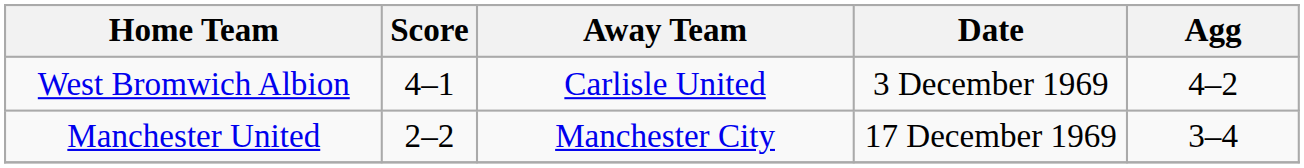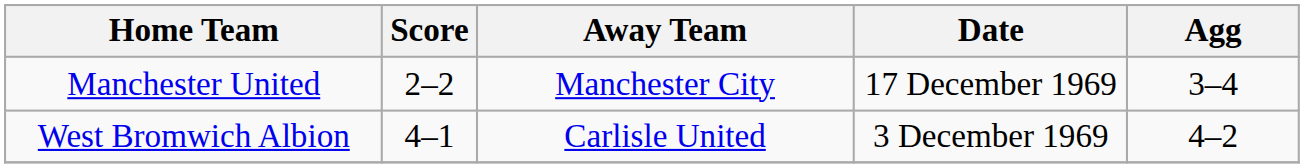 <table class="wikitable" style="text-align:center;">
 <tr>
 <th width=175>Home Team</th>
 <th width=20>Score</th>
 <th width=175>Away Team</th>
 <th width=125>Date</th>
 <th width=75>Agg</th>
 </tr>
 <tr>
+<td><a href='#'>Manchester United</a></td>
+<td>2–2</td>
+<td><a href='#'>Manchester City</a></td>
+<td>17 December 1969</td>
+<td>3–4</td>
+</tr>
+<tr>
 <td><a href='#'>West Bromwich Albion</a></td>
 <td>4–1</td>
 <td><a href='#'>Carlisle United</a></td>
 <td>3 December 1969</td>
 <td>4–2</td>
 </tr>
 <tr>
-<td><a href='#'>Manchester United</a></td>
-<td>2–2</td>
-<td><a href='#'>Manchester City</a></td>
-<td>17 December 1969</td>
-<td>3–4</td>
-</tr>
-<tr>
 </tr>
 </table>
